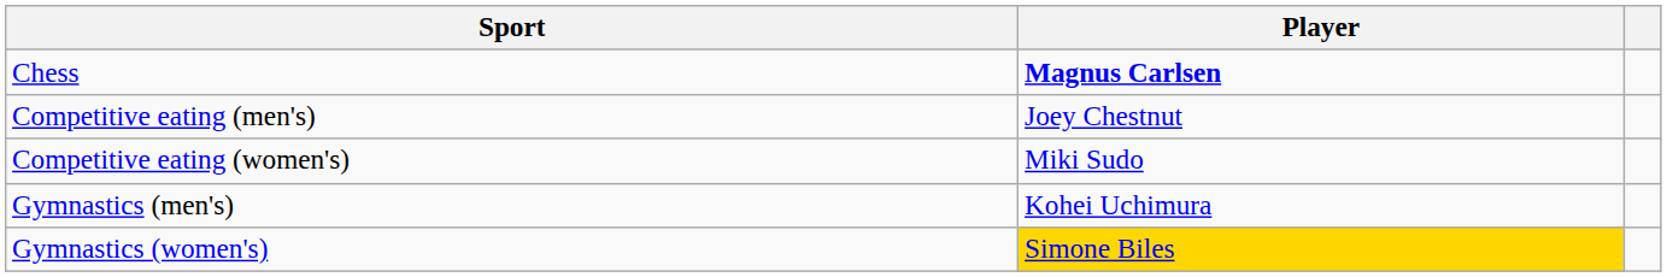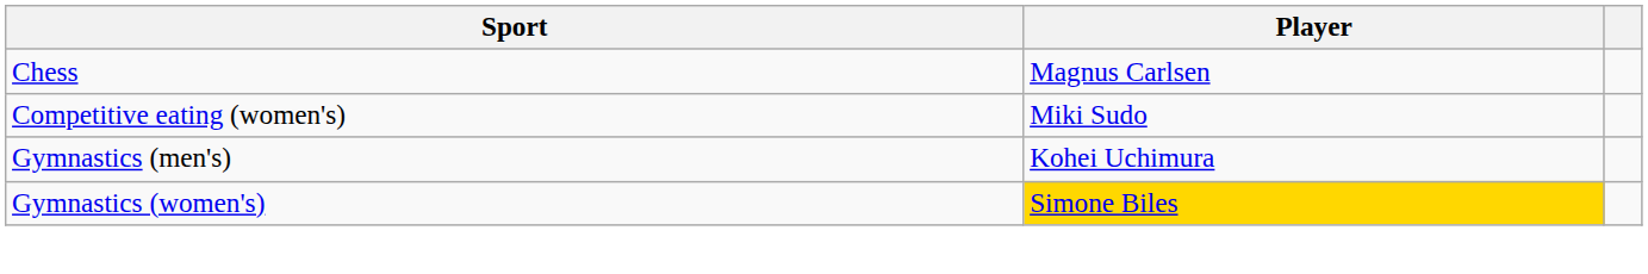 <table class="wikitable mw-uncollapsed" style="width:75%;">
 <tr>
 <th>Sport</th>
 <th>Player</th>
 <th></th>
 </tr>
 <tr>
 <td><a href='#'>Chess</a></td>
-<td><strong><a href='#'>Magnus Carlsen</a></strong></td>
-<td></td>
-</tr>
-<tr>
-<td><a href='#'>Competitive eating</a> (men's)</td>
-<td><a href='#'>Joey Chestnut</a></td>
+<td><a href='#'>Magnus Carlsen</a></td>
 <td></td>
 </tr>
 <tr>
 <td><a href='#'>Competitive eating</a> (women's)</td>
 <td><a href='#'>Miki Sudo</a></td>
 <td></td>
 </tr>
 <tr>
 <td><a href='#'>Gymnastics</a> (men's)</td>
 <td><a href='#'>Kohei Uchimura</a></td>
 <td></td>
 </tr>
 <tr>
 <td><a href='#'>Gymnastics (women's)</a></td>
 <td style="background: gold;"><a href='#'>Simone Biles</a></td>
 <td></td>
 </tr>
 </table>
